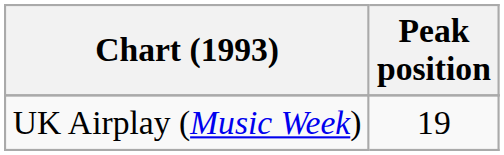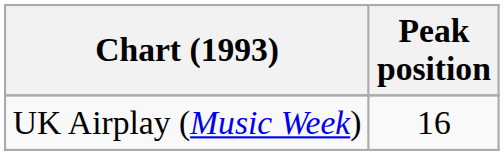 <table class="wikitable">
 <tr>
 <th>Chart (1993)</th>
 <th>Peak<br>position</th>
 </tr>
 <tr>
 </tr>
 <tr>
 </tr>
 <tr>
 <td>UK Airplay (<em><a href='#'>Music Week</a></em>)</td>
-<td align="center">19</td>
+<td align="center">16</td>
 </tr>
 </table>
